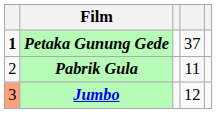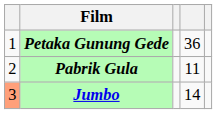 <table class="wikitable sortable plainrowheaders" style="text-align:center;">
 <tr>
 <th></th>
 <th>Film</th>
 <th></th>
 <th></th>
 <th class="unsortable"></th>
 </tr>
 <tr>
-<td><strong>1</strong></td>
+<td>1</td>
 <th scope="row" style="background:#b6fcb6;"><em>Petaka Gunung Gede</em></th>
 <td></td>
-<td>37</td>
+<td>36</td>
 <td></td>
 </tr>
 <tr>
 <td>2</td>
 <th scope="row" style="background:#b6fcb6;"><em>Pabrik Gula</em></th>
 <td></td>
 <td>11</td>
 <td></td>
 </tr>
 <tr>
 <td style="background: lightsalmon;">3</td>
 <th scope="row" style="background:#b6fcb6;"><em><a href='#'>Jumbo</a></em></th>
 <td></td>
-<td>12</td>
+<td>14</td>
 <td></td>
 </tr>
 </table>
